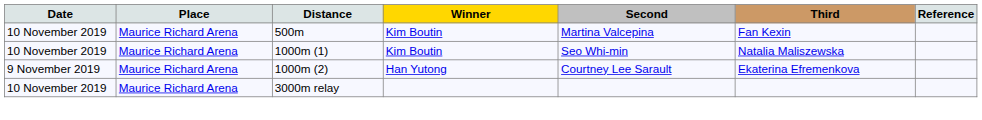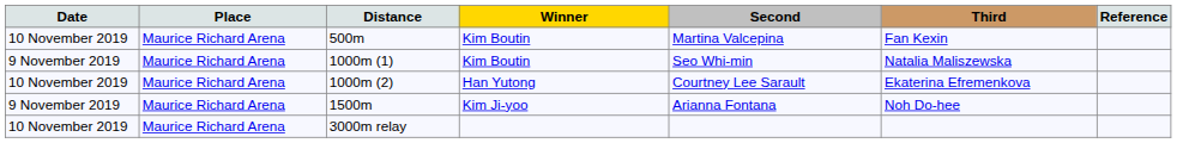 <table bgcolor="#f7f8ff" cellpadding="3" cellspacing="0" border="1" style="font-size: 95%; border: gray solid 1px; border-collapse: collapse;">
 <tr bgcolor="#cccccc" (1>
 <td width="150" align="center" bgcolor="#dce5e5"><strong>Date</strong></td>
 <td width="220" align="center" bgcolor="#dce5e5"><strong>Place</strong></td>
 <td width="150" align="center" bgcolor="#dce5e5"><strong>Distance</strong></td>
 <td align="center" bgcolor="gold" width="250"><strong>Winner</strong></td>
 <td align="center" bgcolor="silver" width="250"><strong>Second</strong></td>
 <td width="250" align="center" bgcolor="#cc9966"><strong>Third</strong></td>
 <td width="30" align="center" bgcolor="#dce5e5"><strong>Reference</strong></td>
 </tr>
 <tr align="left">
 <td>10 November 2019</td>
 <td><a href='#'>Maurice Richard Arena</a></td>
 <td>500m</td>
 <td> <a href='#'>Kim Boutin</a></td>
 <td> <a href='#'>Martina Valcepina</a></td>
 <td> <a href='#'>Fan Kexin</a></td>
 <td> </td>
 </tr>
 <tr align="left">
-<td>10 November 2019</td>
+<td>9 November 2019</td>
 <td><a href='#'>Maurice Richard Arena</a></td>
 <td>1000m (1)</td>
 <td> <a href='#'>Kim Boutin</a></td>
 <td> <a href='#'>Seo Whi-min</a></td>
 <td> <a href='#'>Natalia Maliszewska</a></td>
 <td> </td>
 </tr>
 <tr align="left">
-<td>9 November 2019</td>
+<td>10 November 2019</td>
 <td><a href='#'>Maurice Richard Arena</a></td>
 <td>1000m (2)</td>
 <td> <a href='#'>Han Yutong</a></td>
 <td> <a href='#'>Courtney Lee Sarault</a></td>
 <td> <a href='#'>Ekaterina Efremenkova</a></td>
+<td> </td>
+</tr>
+<tr align="left">
+<td>9 November 2019</td>
+<td><a href='#'>Maurice Richard Arena</a></td>
+<td>1500m</td>
+<td> <a href='#'>Kim Ji-yoo</a></td>
+<td> <a href='#'>Arianna Fontana</a></td>
+<td> <a href='#'>Noh Do-hee</a></td>
 <td> </td>
 </tr>
 <tr align="left">
 <td>10 November 2019</td>
 <td><a href='#'>Maurice Richard Arena</a></td>
 <td>3000m relay</td>
 <td></td>
 <td></td>
 <td></td>
 <td> </td>
 </tr>
 </table>
